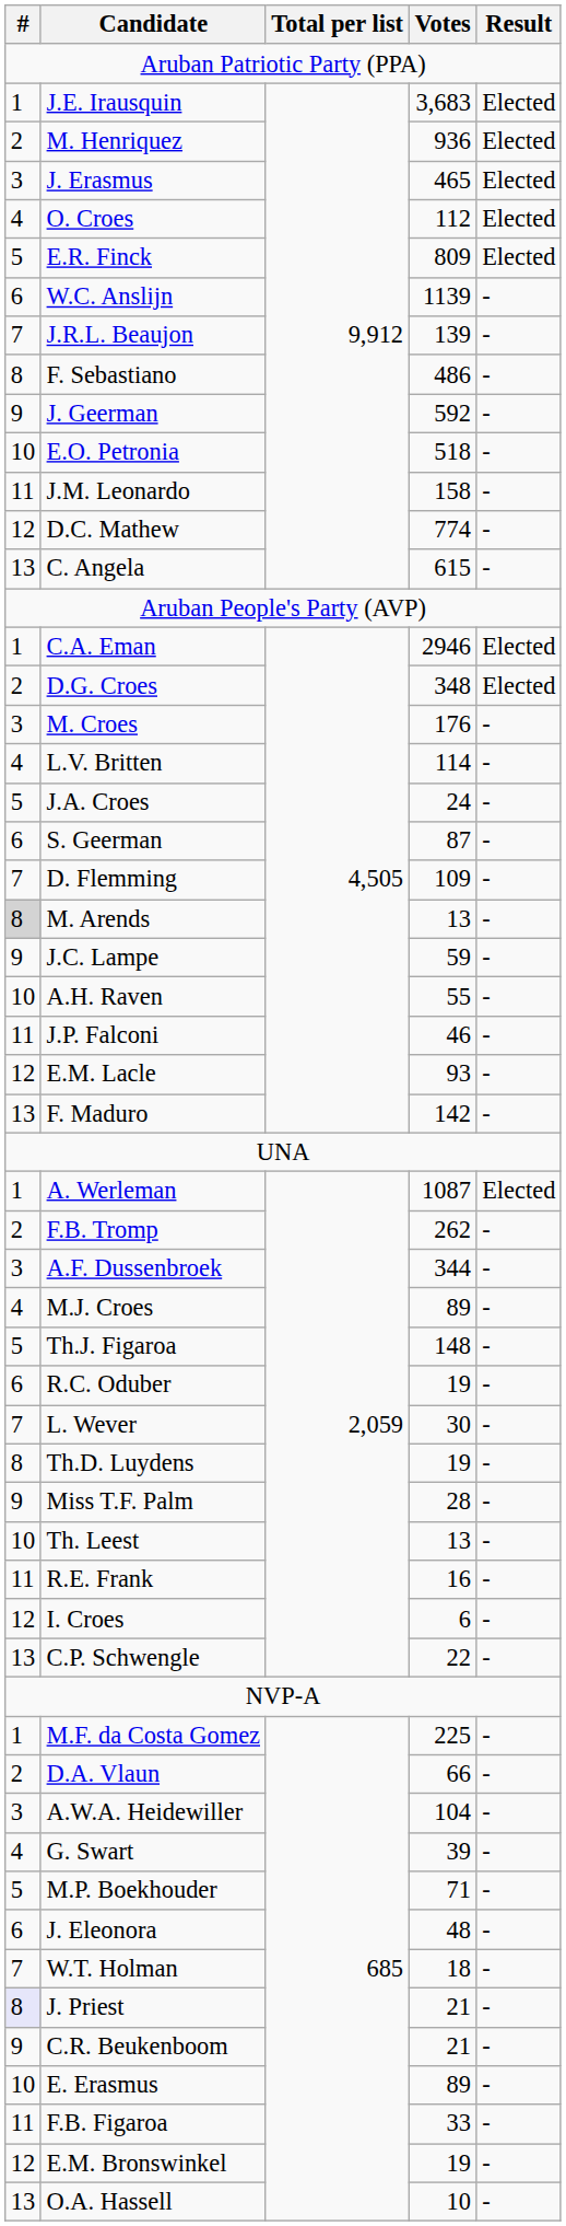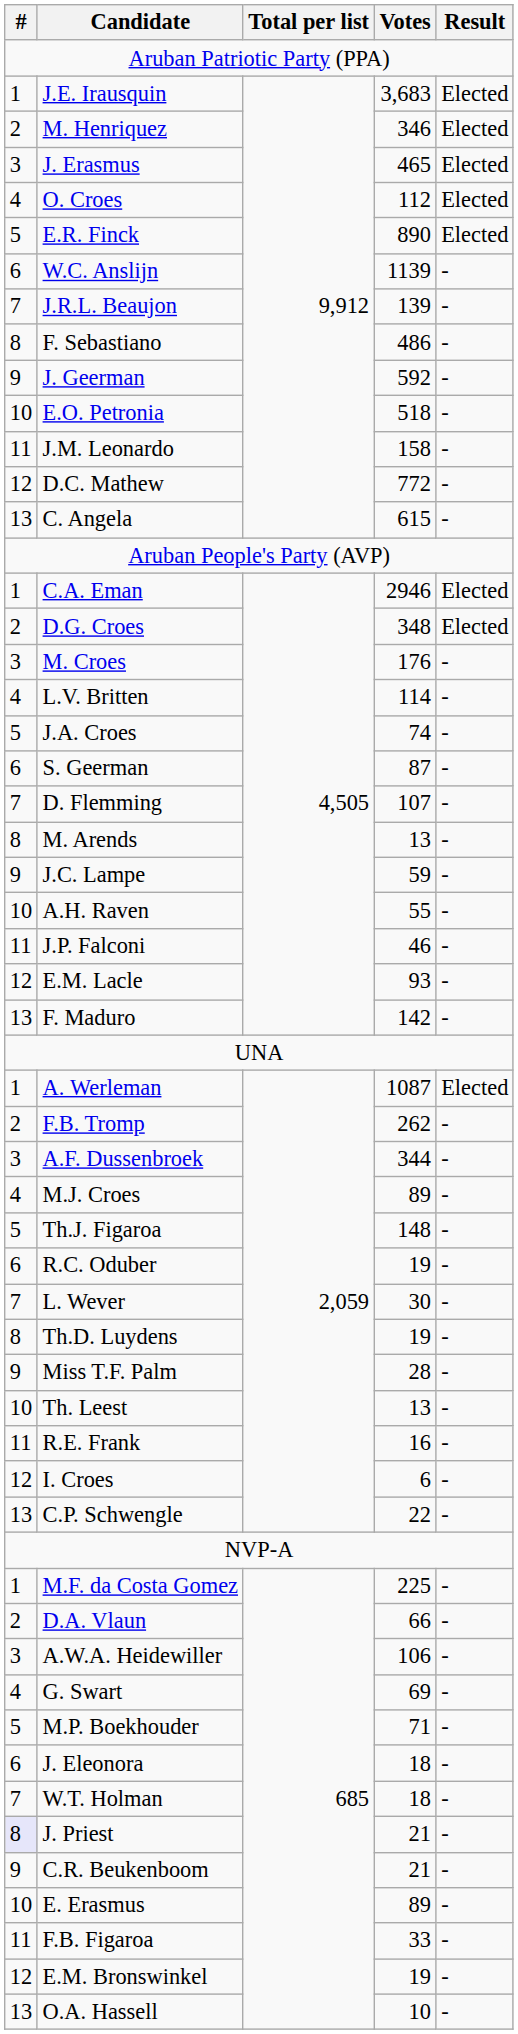 <table class="wikitable">
 <tr>
 <th>#</th>
 <th>Candidate</th>
 <th>Total per list</th>
 <th>Votes</th>
 <th>Result</th>
 </tr>
 <tr>
 <td Colspan = "5" style="text-align:center;"><a href='#'>Aruban Patriotic Party</a> (PPA)</td>
 </tr>
 <tr>
 <td>1</td>
 <td><a href='#'>J.E. Irausquin</a></td>
 <td Rowspan="13" style="text-align:right">9,912</td>
 <td style="text-align:right">3,683</td>
 <td>Elected</td>
 </tr>
 <tr>
 <td>2</td>
 <td><a href='#'>M. Henriquez</a></td>
-<td style="text-align:right">936</td>
+<td style="text-align:right">346</td>
 <td>Elected</td>
 </tr>
 <tr>
 <td>3</td>
 <td><a href='#'>J. Erasmus</a></td>
 <td style="text-align:right">465</td>
 <td>Elected</td>
 </tr>
 <tr>
 <td>4</td>
 <td><a href='#'>O. Croes</a></td>
 <td style="text-align:right">112</td>
 <td>Elected</td>
 </tr>
 <tr>
 <td>5</td>
 <td><a href='#'>E.R. Finck</a></td>
-<td style="text-align:right">809</td>
+<td style="text-align:right">890</td>
 <td>Elected</td>
 </tr>
 <tr>
 <td>6</td>
 <td><a href='#'>W.C. Anslijn</a></td>
 <td style="text-align:right">1139</td>
 <td>-</td>
 </tr>
 <tr>
 <td>7</td>
 <td><a href='#'>J.R.L. Beaujon</a></td>
 <td style="text-align:right">139</td>
 <td>-</td>
 </tr>
 <tr>
 <td>8</td>
 <td>F. Sebastiano</td>
 <td style="text-align:right">486</td>
 <td>-</td>
 </tr>
 <tr>
 <td>9</td>
 <td><a href='#'>J. Geerman</a></td>
 <td style="text-align:right">592</td>
 <td>-</td>
 </tr>
 <tr>
 <td>10</td>
 <td><a href='#'>E.O. Petronia</a></td>
 <td style="text-align:right">518</td>
 <td>-</td>
 </tr>
 <tr>
 <td>11</td>
 <td>J.M. Leonardo</td>
 <td style="text-align:right">158</td>
 <td>-</td>
 </tr>
 <tr>
 <td>12</td>
 <td>D.C. Mathew</td>
-<td style="text-align:right">774</td>
+<td style="text-align:right">772</td>
 <td>-</td>
 </tr>
 <tr>
 <td>13</td>
 <td>C. Angela</td>
 <td style="text-align:right">615</td>
 <td>-</td>
 </tr>
 <tr>
 <td Colspan = "5" style="text-align:center;"><a href='#'>Aruban People's Party</a> (AVP)</td>
 </tr>
 <tr>
 <td>1</td>
 <td><a href='#'>C.A. Eman</a></td>
 <td Rowspan="13" style="text-align:right">4,505</td>
 <td style="text-align:right">2946</td>
 <td>Elected</td>
 </tr>
 <tr>
 <td>2</td>
 <td><a href='#'>D.G. Croes</a></td>
 <td style="text-align:right">348</td>
 <td>Elected</td>
 </tr>
 <tr>
 <td>3</td>
 <td><a href='#'>M. Croes</a></td>
 <td style="text-align:right">176</td>
 <td>-</td>
 </tr>
 <tr>
 <td>4</td>
 <td>L.V. Britten</td>
 <td style="text-align:right">114</td>
 <td>-</td>
 </tr>
 <tr>
 <td>5</td>
 <td>J.A. Croes</td>
-<td style="text-align:right">24</td>
+<td style="text-align:right">74</td>
 <td>-</td>
 </tr>
 <tr>
 <td>6</td>
 <td>S. Geerman</td>
 <td style="text-align:right">87</td>
 <td>-</td>
 </tr>
 <tr>
 <td>7</td>
 <td>D. Flemming</td>
-<td style="text-align:right">109</td>
+<td style="text-align:right">107</td>
 <td>-</td>
 </tr>
 <tr>
-<td style="background: lightgrey;">8</td>
+<td>8</td>
 <td>M. Arends</td>
 <td style="text-align:right">13</td>
 <td>-</td>
 </tr>
 <tr>
 <td>9</td>
 <td>J.C. Lampe</td>
 <td style="text-align:right">59</td>
 <td>-</td>
 </tr>
 <tr>
 <td>10</td>
 <td>A.H. Raven</td>
 <td style="text-align:right">55</td>
 <td>-</td>
 </tr>
 <tr>
 <td>11</td>
 <td>J.P. Falconi</td>
 <td style="text-align:right">46</td>
 <td>-</td>
 </tr>
 <tr>
 <td>12</td>
 <td>E.M. Lacle</td>
 <td style="text-align:right">93</td>
 <td>-</td>
 </tr>
 <tr>
 <td>13</td>
 <td>F. Maduro</td>
 <td style="text-align:right">142</td>
 <td>-</td>
 </tr>
 <tr>
 <td Colspan = "5" style="text-align:center;">UNA</td>
 </tr>
 <tr>
 <td>1</td>
 <td><a href='#'>A. Werleman</a></td>
 <td Rowspan="13" style="text-align:right">2,059</td>
 <td style="text-align:right">1087</td>
 <td>Elected</td>
 </tr>
 <tr>
 <td>2</td>
 <td><a href='#'>F.B. Tromp</a></td>
 <td style="text-align:right">262</td>
 <td>-</td>
 </tr>
 <tr>
 <td>3</td>
 <td><a href='#'>A.F. Dussenbroek</a></td>
 <td style="text-align:right">344</td>
 <td>-</td>
 </tr>
 <tr>
 <td>4</td>
 <td>M.J. Croes</td>
 <td style="text-align:right">89</td>
 <td>-</td>
 </tr>
 <tr>
 <td>5</td>
 <td>Th.J. Figaroa</td>
 <td style="text-align:right">148</td>
 <td>-</td>
 </tr>
 <tr>
 <td>6</td>
 <td>R.C. Oduber</td>
 <td style="text-align:right">19</td>
 <td>-</td>
 </tr>
 <tr>
 <td>7</td>
 <td>L. Wever</td>
 <td style="text-align:right">30</td>
 <td>-</td>
 </tr>
 <tr>
 <td>8</td>
 <td>Th.D. Luydens</td>
 <td style="text-align:right">19</td>
 <td>-</td>
 </tr>
 <tr>
 <td>9</td>
 <td>Miss T.F. Palm</td>
 <td style="text-align:right">28</td>
 <td>-</td>
 </tr>
 <tr>
 <td>10</td>
 <td>Th. Leest</td>
 <td style="text-align:right">13</td>
 <td>-</td>
 </tr>
 <tr>
 <td>11</td>
 <td>R.E. Frank</td>
 <td style="text-align:right">16</td>
 <td>-</td>
 </tr>
 <tr>
 <td>12</td>
 <td>I. Croes</td>
 <td style="text-align:right">6</td>
 <td>-</td>
 </tr>
 <tr>
 <td>13</td>
 <td>C.P. Schwengle</td>
 <td style="text-align:right">22</td>
 <td>-</td>
 </tr>
 <tr>
 <td Colspan = "5" style="text-align:center;">NVP-A</td>
 </tr>
 <tr>
 <td>1</td>
 <td><a href='#'>M.F. da Costa Gomez</a></td>
 <td Rowspan="13" style="text-align:right">685</td>
 <td style="text-align:right">225</td>
 <td>-</td>
 </tr>
 <tr>
 <td>2</td>
 <td><a href='#'>D.A. Vlaun</a></td>
 <td style="text-align:right">66</td>
 <td>-</td>
 </tr>
 <tr>
 <td>3</td>
 <td>A.W.A. Heidewiller</td>
-<td style="text-align:right">104</td>
+<td style="text-align:right">106</td>
 <td>-</td>
 </tr>
 <tr>
 <td>4</td>
 <td>G. Swart</td>
-<td style="text-align:right">39</td>
+<td style="text-align:right">69</td>
 <td>-</td>
 </tr>
 <tr>
 <td>5</td>
 <td>M.P. Boekhouder</td>
 <td style="text-align:right">71</td>
 <td>-</td>
 </tr>
 <tr>
 <td>6</td>
 <td>J. Eleonora</td>
-<td style="text-align:right">48</td>
+<td style="text-align:right">18</td>
 <td>-</td>
 </tr>
 <tr>
 <td>7</td>
 <td>W.T. Holman</td>
 <td style="text-align:right">18</td>
 <td>-</td>
 </tr>
 <tr>
 <td style="background: lavender;">8</td>
 <td>J. Priest</td>
 <td style="text-align:right">21</td>
 <td>-</td>
 </tr>
 <tr>
 <td>9</td>
 <td>C.R. Beukenboom</td>
 <td style="text-align:right">21</td>
 <td>-</td>
 </tr>
 <tr>
 <td>10</td>
 <td>E. Erasmus</td>
 <td style="text-align:right">89</td>
 <td>-</td>
 </tr>
 <tr>
 <td>11</td>
 <td>F.B. Figaroa</td>
 <td style="text-align:right">33</td>
 <td>-</td>
 </tr>
 <tr>
 <td>12</td>
 <td>E.M. Bronswinkel</td>
 <td style="text-align:right">19</td>
 <td>-</td>
 </tr>
 <tr>
 <td>13</td>
 <td>O.A. Hassell</td>
 <td style="text-align:right">10</td>
 <td>-</td>
 </tr>
 </table>
